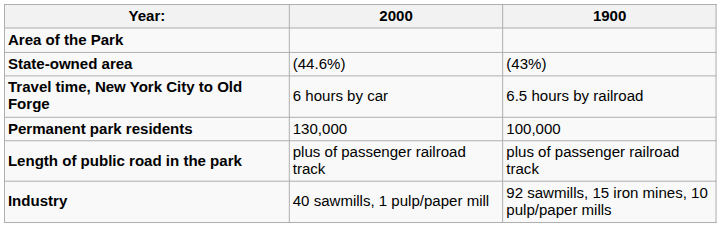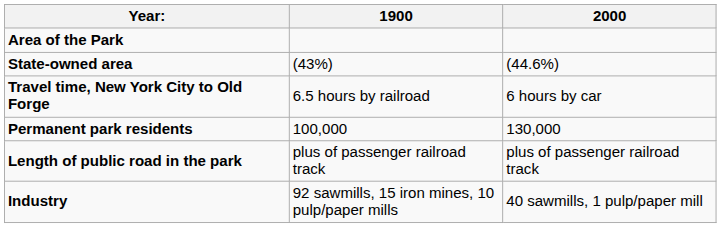 <table class="wikitable" style="width:60%;">
 <tr>
 <th>Year:</th>
+<th width="30%">1900</th>
 <th width="30%">2000</th>
-<th width="30%">1900</th>
 </tr>
 <tr>
 <td><strong>Area of the Park</strong></td>
 <td></td>
 <td></td>
 </tr>
 <tr>
 <td><strong>State-owned area</strong></td>
+<td>  (43%)</td>
 <td>   (44.6%)</td>
-<td>  (43%)</td>
 </tr>
 <tr>
 <td><strong>Travel time, New York City to Old Forge</strong></td>
+<td>6.5 hours by railroad</td>
 <td>6 hours by car</td>
-<td>6.5 hours by railroad</td>
 </tr>
 <tr>
 <td><strong>Permanent park residents</strong></td>
+<td>100,000</td>
 <td>130,000</td>
-<td>100,000</td>
 </tr>
 <tr>
 <td><strong>Length of public road in the park</strong></td>
 <td> plus  of passenger railroad track</td>
 <td> plus  of passenger railroad track</td>
 </tr>
 <tr>
 <td><strong>Industry</strong></td>
+<td>92 sawmills, 15 iron mines, 10 pulp/paper mills</td>
 <td>40 sawmills, 1 pulp/paper mill</td>
-<td>92 sawmills, 15 iron mines, 10 pulp/paper mills</td>
 </tr>
 </table>
